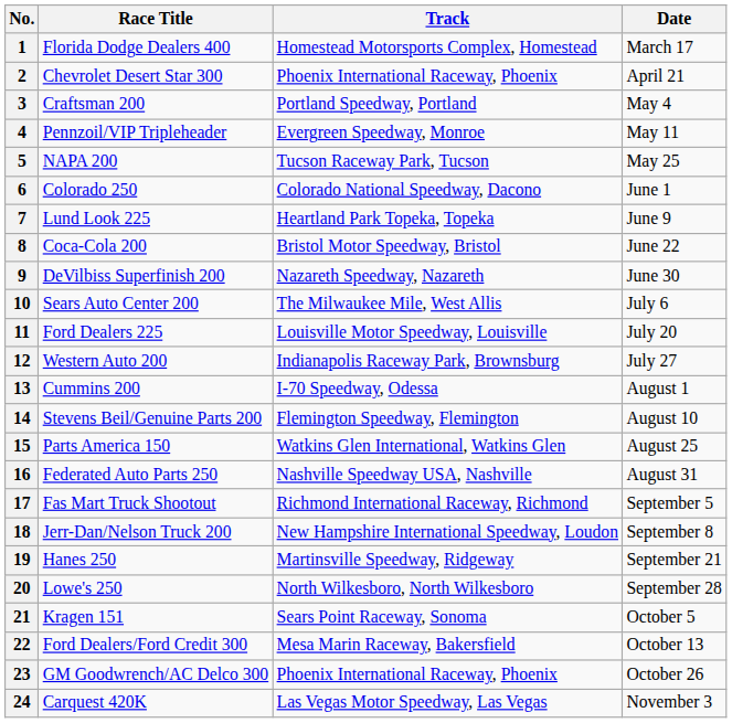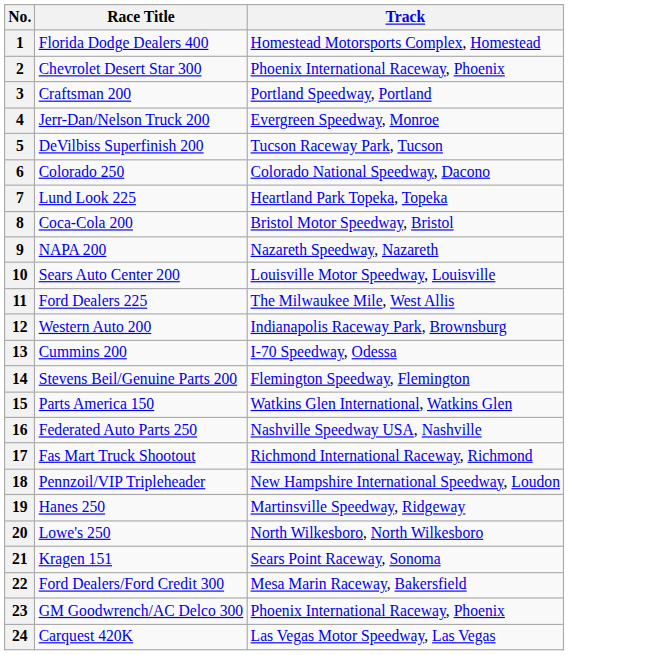 <table class="wikitable" style="font-size:85%;">
 <tr>
 <th>No.</th>
 <th>Race Title</th>
 <th><a href='#'>Track</a></th>
-<th>Date</th>
 </tr>
 <tr>
 <th>1</th>
 <td><a href='#'>Florida Dodge Dealers 400</a></td>
 <td><a href='#'>Homestead Motorsports Complex</a>, <a href='#'>Homestead</a></td>
-<td>March 17</td>
 </tr>
 <tr>
 <th>2</th>
 <td><a href='#'>Chevrolet Desert Star 300</a></td>
 <td><a href='#'>Phoenix International Raceway</a>, <a href='#'>Phoenix</a></td>
-<td>April 21</td>
 </tr>
 <tr>
 <th>3</th>
 <td><a href='#'>Craftsman 200</a></td>
 <td><a href='#'>Portland Speedway</a>, <a href='#'>Portland</a></td>
-<td>May 4</td>
 </tr>
 <tr>
 <th>4</th>
-<td><a href='#'>Pennzoil/VIP Tripleheader</a></td>
+<td><a href='#'>Jerr-Dan/Nelson Truck 200</a></td>
 <td><a href='#'>Evergreen Speedway</a>, <a href='#'>Monroe</a></td>
-<td>May 11</td>
 </tr>
 <tr>
 <th>5</th>
-<td><a href='#'>NAPA 200</a></td>
+<td><a href='#'>DeVilbiss Superfinish 200</a></td>
 <td><a href='#'>Tucson Raceway Park</a>, <a href='#'>Tucson</a></td>
-<td>May 25</td>
 </tr>
 <tr>
 <th>6</th>
 <td><a href='#'>Colorado 250</a></td>
 <td><a href='#'>Colorado National Speedway</a>, <a href='#'>Dacono</a></td>
-<td>June 1</td>
 </tr>
 <tr>
 <th>7</th>
 <td><a href='#'>Lund Look 225</a></td>
 <td><a href='#'>Heartland Park Topeka</a>, <a href='#'>Topeka</a></td>
-<td>June 9</td>
 </tr>
 <tr>
 <th>8</th>
 <td><a href='#'>Coca-Cola 200</a></td>
 <td><a href='#'>Bristol Motor Speedway</a>, <a href='#'>Bristol</a></td>
-<td>June 22</td>
 </tr>
 <tr>
 <th>9</th>
-<td><a href='#'>DeVilbiss Superfinish 200</a></td>
+<td><a href='#'>NAPA 200</a></td>
 <td><a href='#'>Nazareth Speedway</a>, <a href='#'>Nazareth</a></td>
-<td>June 30</td>
 </tr>
 <tr>
 <th>10</th>
 <td><a href='#'>Sears Auto Center 200</a></td>
-<td><a href='#'>The Milwaukee Mile</a>, <a href='#'>West Allis</a></td>
-<td>July 6</td>
+<td><a href='#'>Louisville Motor Speedway</a>, <a href='#'>Louisville</a></td>
 </tr>
 <tr>
 <th>11</th>
 <td><a href='#'>Ford Dealers 225</a></td>
-<td><a href='#'>Louisville Motor Speedway</a>, <a href='#'>Louisville</a></td>
-<td>July 20</td>
+<td><a href='#'>The Milwaukee Mile</a>, <a href='#'>West Allis</a></td>
 </tr>
 <tr>
 <th>12</th>
 <td><a href='#'>Western Auto 200</a></td>
 <td><a href='#'>Indianapolis Raceway Park</a>, <a href='#'>Brownsburg</a></td>
-<td>July 27</td>
 </tr>
 <tr>
 <th>13</th>
 <td><a href='#'>Cummins 200</a></td>
 <td><a href='#'>I-70 Speedway</a>, <a href='#'>Odessa</a></td>
-<td>August 1</td>
 </tr>
 <tr>
 <th>14</th>
 <td><a href='#'>Stevens Beil/Genuine Parts 200</a></td>
 <td><a href='#'>Flemington Speedway</a>, <a href='#'>Flemington</a></td>
-<td>August 10</td>
 </tr>
 <tr>
 <th>15</th>
 <td><a href='#'>Parts America 150</a></td>
 <td><a href='#'>Watkins Glen International</a>, <a href='#'>Watkins Glen</a></td>
-<td>August 25</td>
 </tr>
 <tr>
 <th>16</th>
 <td><a href='#'>Federated Auto Parts 250</a></td>
 <td><a href='#'>Nashville Speedway USA</a>, <a href='#'>Nashville</a></td>
-<td>August 31</td>
 </tr>
 <tr>
 <th>17</th>
 <td><a href='#'>Fas Mart Truck Shootout</a></td>
 <td><a href='#'>Richmond International Raceway</a>, <a href='#'>Richmond</a></td>
-<td>September 5</td>
 </tr>
 <tr>
 <th>18</th>
-<td><a href='#'>Jerr-Dan/Nelson Truck 200</a></td>
+<td><a href='#'>Pennzoil/VIP Tripleheader</a></td>
 <td><a href='#'>New Hampshire International Speedway</a>, <a href='#'>Loudon</a></td>
-<td>September 8</td>
 </tr>
 <tr>
 <th>19</th>
 <td><a href='#'>Hanes 250</a></td>
 <td><a href='#'>Martinsville Speedway</a>, <a href='#'>Ridgeway</a></td>
-<td>September 21</td>
 </tr>
 <tr>
 <th>20</th>
 <td><a href='#'>Lowe's 250</a></td>
 <td><a href='#'>North Wilkesboro</a>, <a href='#'>North Wilkesboro</a></td>
-<td>September 28</td>
 </tr>
 <tr>
 <th>21</th>
 <td><a href='#'>Kragen 151</a></td>
 <td><a href='#'>Sears Point Raceway</a>, <a href='#'>Sonoma</a></td>
-<td>October 5</td>
 </tr>
 <tr>
 <th>22</th>
 <td><a href='#'>Ford Dealers/Ford Credit 300</a></td>
 <td><a href='#'>Mesa Marin Raceway</a>, <a href='#'>Bakersfield</a></td>
-<td>October 13</td>
 </tr>
 <tr>
 <th>23</th>
 <td><a href='#'>GM Goodwrench/AC Delco 300</a></td>
 <td><a href='#'>Phoenix International Raceway</a>, <a href='#'>Phoenix</a></td>
-<td>October 26</td>
 </tr>
 <tr>
 <th>24</th>
 <td><a href='#'>Carquest 420K</a></td>
 <td><a href='#'>Las Vegas Motor Speedway</a>, <a href='#'>Las Vegas</a></td>
-<td>November 3</td>
 </tr>
 </table>
